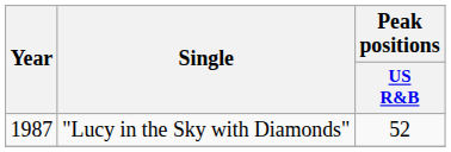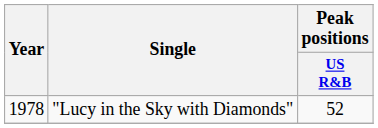 <table class="wikitable" style="text-align:center;">
 <tr>
 <th rowspan="2">Year</th>
 <th rowspan="2">Single</th>
 <th colspan="1">Peak<br>positions</th>
 </tr>
 <tr style="font-size:smaller;">
 <th width="40"><a href='#'>US<br>R&B</a><br></th>
 </tr>
 <tr>
-<td rowspan="1">1987</td>
+<td rowspan="1">1978</td>
 <td align="left">"Lucy in the Sky with Diamonds"</td>
 <td>52</td>
 </tr>
 <tr>
 </tr>
 </table>
